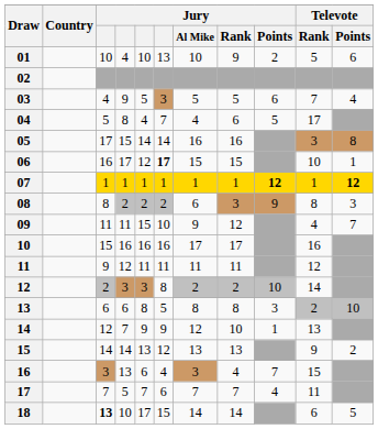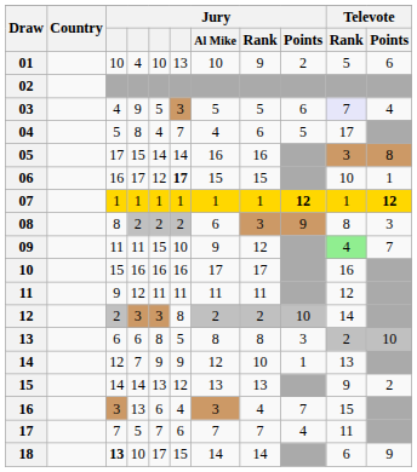 <table class="sortable wikitable collapsible plainrowheaders" style="text-align:center;">
 <tr>
 </tr>
 <tr>
 <th scope="col" rowspan="2">Draw</th>
 <th scope="col" rowspan="2">Country</th>
 <th scope="col" colspan="7">Jury</th>
 <th scope="col" colspan="2">Televote</th>
 </tr>
 <tr>
 <th scope="col"><small></small></th>
 <th scope="col"><small></small></th>
 <th scope="col"><small></small></th>
 <th scope="col"><small></small></th>
 <th scope="col"><small>Al Mike</small></th>
 <th scope="col">Rank</th>
 <th scope="col">Points</th>
 <th scope="col">Rank</th>
 <th scope="col">Points</th>
 </tr>
 <tr>
 <th scope="row" style="text-align:center;">01</th>
 <td style="text-align:left;"></td>
 <td>10</td>
 <td>4</td>
 <td>10</td>
 <td>13</td>
 <td>10</td>
 <td>9</td>
 <td>2</td>
 <td>5</td>
 <td>6</td>
 </tr>
 <tr class="sortbottom">
 <th scope="row" style="text-align:center;">02</th>
 <td style="text-align:left;"></td>
 <td style="background:#AAAAAA;"></td>
 <td style="background:#AAAAAA;"></td>
 <td style="background:#AAAAAA;"></td>
 <td style="background:#AAAAAA;"></td>
 <td style="background:#AAAAAA;"></td>
 <td style="background:#AAAAAA;"></td>
 <td style="background:#AAAAAA;"></td>
 <td style="background:#AAAAAA;"></td>
 <td style="background:#AAAAAA;"></td>
 </tr>
 <tr>
 <th scope="row" style="text-align:center;">03</th>
 <td style="text-align:left;"></td>
 <td>4</td>
 <td>9</td>
 <td>5</td>
 <td style="background:#CC9966;">3</td>
 <td>5</td>
 <td>5</td>
 <td>6</td>
-<td>7</td>
+<td style="background: lavender;">7</td>
 <td>4</td>
 </tr>
 <tr>
 <th scope="row" style="text-align:center;">04</th>
 <td style="text-align:left;"></td>
 <td>5</td>
 <td>8</td>
 <td>4</td>
 <td>7</td>
 <td>4</td>
 <td>6</td>
 <td>5</td>
 <td>17</td>
 <td style="background:#AAAAAA;"></td>
 </tr>
 <tr>
 <th scope="row" style="text-align:center;">05</th>
 <td style="text-align:left;"></td>
 <td>17</td>
 <td>15</td>
 <td>14</td>
 <td>14</td>
 <td>16</td>
 <td>16</td>
 <td style="background:#AAAAAA;"></td>
 <td style="background:#CC9966;">3</td>
 <td style="background:#CC9966;">8</td>
 </tr>
 <tr>
 <th scope="row" style="text-align:center;">06</th>
 <td style="text-align:left;"></td>
 <td>16</td>
 <td>17</td>
 <td>12</td>
 <td><strong>17</strong></td>
 <td>15</td>
 <td>15</td>
 <td style="background:#AAAAAA;"></td>
 <td>10</td>
 <td>1</td>
 </tr>
 <tr>
 <th scope="row" style="text-align:center;">07</th>
 <td style="text-align:left;"></td>
 <td style="background:gold;">1</td>
 <td style="background:gold;">1</td>
 <td style="background:gold;">1</td>
 <td style="background:gold;">1</td>
 <td style="background:gold;">1</td>
 <td style="background:gold;">1</td>
 <td style="background:gold;"><strong>12</strong></td>
 <td style="background:gold;">1</td>
 <td style="background:gold;"><strong>12</strong></td>
 </tr>
 <tr>
 <th scope="row" style="text-align:center;">08</th>
 <td style="text-align:left;"></td>
 <td>8</td>
 <td style="background:silver;">2</td>
 <td style="background:silver;">2</td>
 <td style="background:silver;">2</td>
 <td>6</td>
 <td style="background:#CC9966;">3</td>
 <td style="background:#CC9966;">9</td>
 <td>8</td>
 <td>3</td>
 </tr>
 <tr>
 <th scope="row" style="text-align:center;">09</th>
 <td style="text-align:left;"></td>
 <td>11</td>
 <td>11</td>
 <td>15</td>
 <td>10</td>
 <td>9</td>
 <td>12</td>
 <td style="background:#AAAAAA;"></td>
-<td>4</td>
+<td style="background: lightgreen;">4</td>
 <td>7</td>
 </tr>
 <tr>
 <th scope="row" style="text-align:center;">10</th>
 <td style="text-align:left;"></td>
 <td>15</td>
 <td>16</td>
 <td>16</td>
 <td>16</td>
 <td>17</td>
 <td>17</td>
 <td style="background:#AAAAAA;"></td>
 <td>16</td>
 <td style="background:#AAAAAA;"></td>
 </tr>
 <tr>
 <th scope="row" style="text-align:center;">11</th>
 <td style="text-align:left;"></td>
 <td>9</td>
 <td>12</td>
 <td>11</td>
 <td>11</td>
 <td>11</td>
 <td>11</td>
 <td style="background:#AAAAAA;"></td>
 <td>12</td>
 <td style="background:#AAAAAA;"></td>
 </tr>
 <tr>
 <th scope="row" style="text-align:center;">12</th>
 <td style="text-align:left;"></td>
 <td style="background:silver;">2</td>
 <td style="background:#CC9966;">3</td>
 <td style="background:#CC9966;">3</td>
 <td>8</td>
 <td style="background:silver;">2</td>
 <td style="background:silver;">2</td>
 <td style="background:silver;">10</td>
 <td>14</td>
 <td style="background:#AAAAAA;"></td>
 </tr>
 <tr>
 <th scope="row" style="text-align:center;">13</th>
 <td style="text-align:left;"></td>
 <td>6</td>
 <td>6</td>
 <td>8</td>
 <td>5</td>
 <td>8</td>
 <td>8</td>
 <td>3</td>
 <td style="background:silver;">2</td>
 <td style="background:silver;">10</td>
 </tr>
 <tr>
 <th scope="row" style="text-align:center;">14</th>
 <td style="text-align:left;"></td>
 <td>12</td>
 <td>7</td>
 <td>9</td>
 <td>9</td>
 <td>12</td>
 <td>10</td>
 <td>1</td>
 <td>13</td>
 <td style="background:#AAAAAA;"></td>
 </tr>
 <tr>
 <th scope="row" style="text-align:center;">15</th>
 <td style="text-align:left;"></td>
 <td>14</td>
 <td>14</td>
 <td>13</td>
 <td>12</td>
 <td>13</td>
 <td>13</td>
 <td style="background:#AAAAAA;"></td>
 <td>9</td>
 <td>2</td>
 </tr>
 <tr>
 <th scope="row" style="text-align:center;">16</th>
 <td style="text-align:left;"></td>
 <td style="background:#CC9966;">3</td>
 <td>13</td>
 <td>6</td>
 <td>4</td>
 <td style="background:#CC9966;">3</td>
 <td>4</td>
 <td>7</td>
 <td>15</td>
 <td style="background:#AAAAAA;"></td>
 </tr>
 <tr>
 <th scope="row" style="text-align:center;">17</th>
 <td style="text-align:left;"></td>
 <td>7</td>
 <td>5</td>
 <td>7</td>
 <td>6</td>
 <td>7</td>
 <td>7</td>
 <td>4</td>
 <td>11</td>
 <td style="background:#AAAAAA;"></td>
 </tr>
 <tr>
 <th scope="row" style="text-align:center;">18</th>
 <td style="text-align:left;"></td>
 <td><strong>13</strong></td>
 <td>10</td>
 <td>17</td>
 <td>15</td>
 <td>14</td>
 <td>14</td>
 <td style="background:#AAAAAA;"></td>
 <td>6</td>
-<td>5</td>
+<td>9</td>
 </tr>
 </table>
